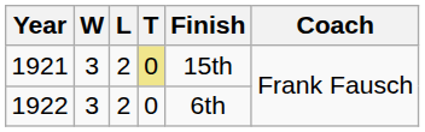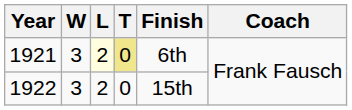 <table class="wikitable" style="text-align:center">
 <tr>
 <th>Year</th>
 <th>W</th>
 <th>L</th>
 <th>T</th>
 <th>Finish</th>
 <th>Coach</th>
 </tr>
 <tr>
 <td>1921</td>
 <td>3</td>
-<td>2</td>
+<td style="background: lightyellow;">2</td>
 <td style="background: khaki;">0</td>
-<td>15th</td>
+<td>6th</td>
 <td rowspan=2>Frank Fausch</td>
 </tr>
 <tr>
 <td>1922</td>
 <td>3</td>
 <td>2</td>
 <td>0</td>
-<td>6th</td>
+<td>15th</td>
 </tr>
 </table>
